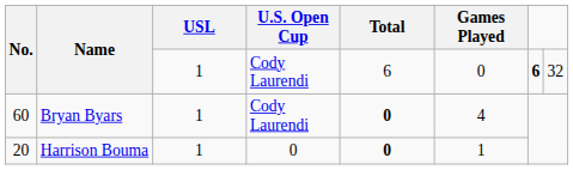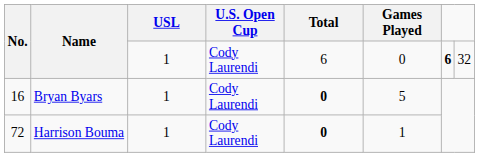 <table class="wikitable sortable" style="text-align: center;">
 <tr>
 <th rowspan=2>No.</th>
 <th rowspan=2>Name</th>
 <th style="width:85px;"><a href='#'>USL</a></th>
 <th style="width:85px;"><a href='#'>U.S. Open Cup</a></th>
 <th style="width:85px;"><strong>Total</strong></th>
 <th style="width:85px;"><strong>Games Played</strong></th>
 </tr>
 <tr>
 <td>1</td>
 <td align=left> <a href='#'>Cody Laurendi</a></td>
 <td>6</td>
 <td>0</td>
 <td><strong>6</strong></td>
 <td>32</td>
 </tr>
 <tr>
-<td>60</td>
+<td>16</td>
 <td align=left> <a href='#'>Bryan Byars</a></td>
 <td>1</td>
 <td align=left> <a href='#'>Cody Laurendi</a></td>
 <td><strong>0</strong></td>
-<td>4</td>
+<td>5</td>
 </tr>
 <tr>
-<td>20</td>
+<td>72</td>
 <td align=left> <a href='#'>Harrison Bouma</a></td>
 <td>1</td>
-<td>0</td>
+<td align=left> <a href='#'>Cody Laurendi</a></td>
 <td><strong>0</strong></td>
 <td>1</td>
 </tr>
 </table>
